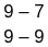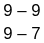 <table style="text-align:center">
 <tr>
 <th width=200></th>
 <th width=100></th>
 <th width=200></th>
 </tr>
 <tr>
 <td align=right><strong></strong></td>
+<td>9 – 9</td>
+<td align=left><strong></strong></td>
+</tr>
+<tr>
+<td align=right><strong></strong></td>
 <td>9 – 7</td>
 <td align=left></td>
 </tr>
-<tr>
-<td align=right><strong></strong></td>
-<td>9 – 9</td>
-<td align=left><strong></strong></td>
-</tr>
 </table>
